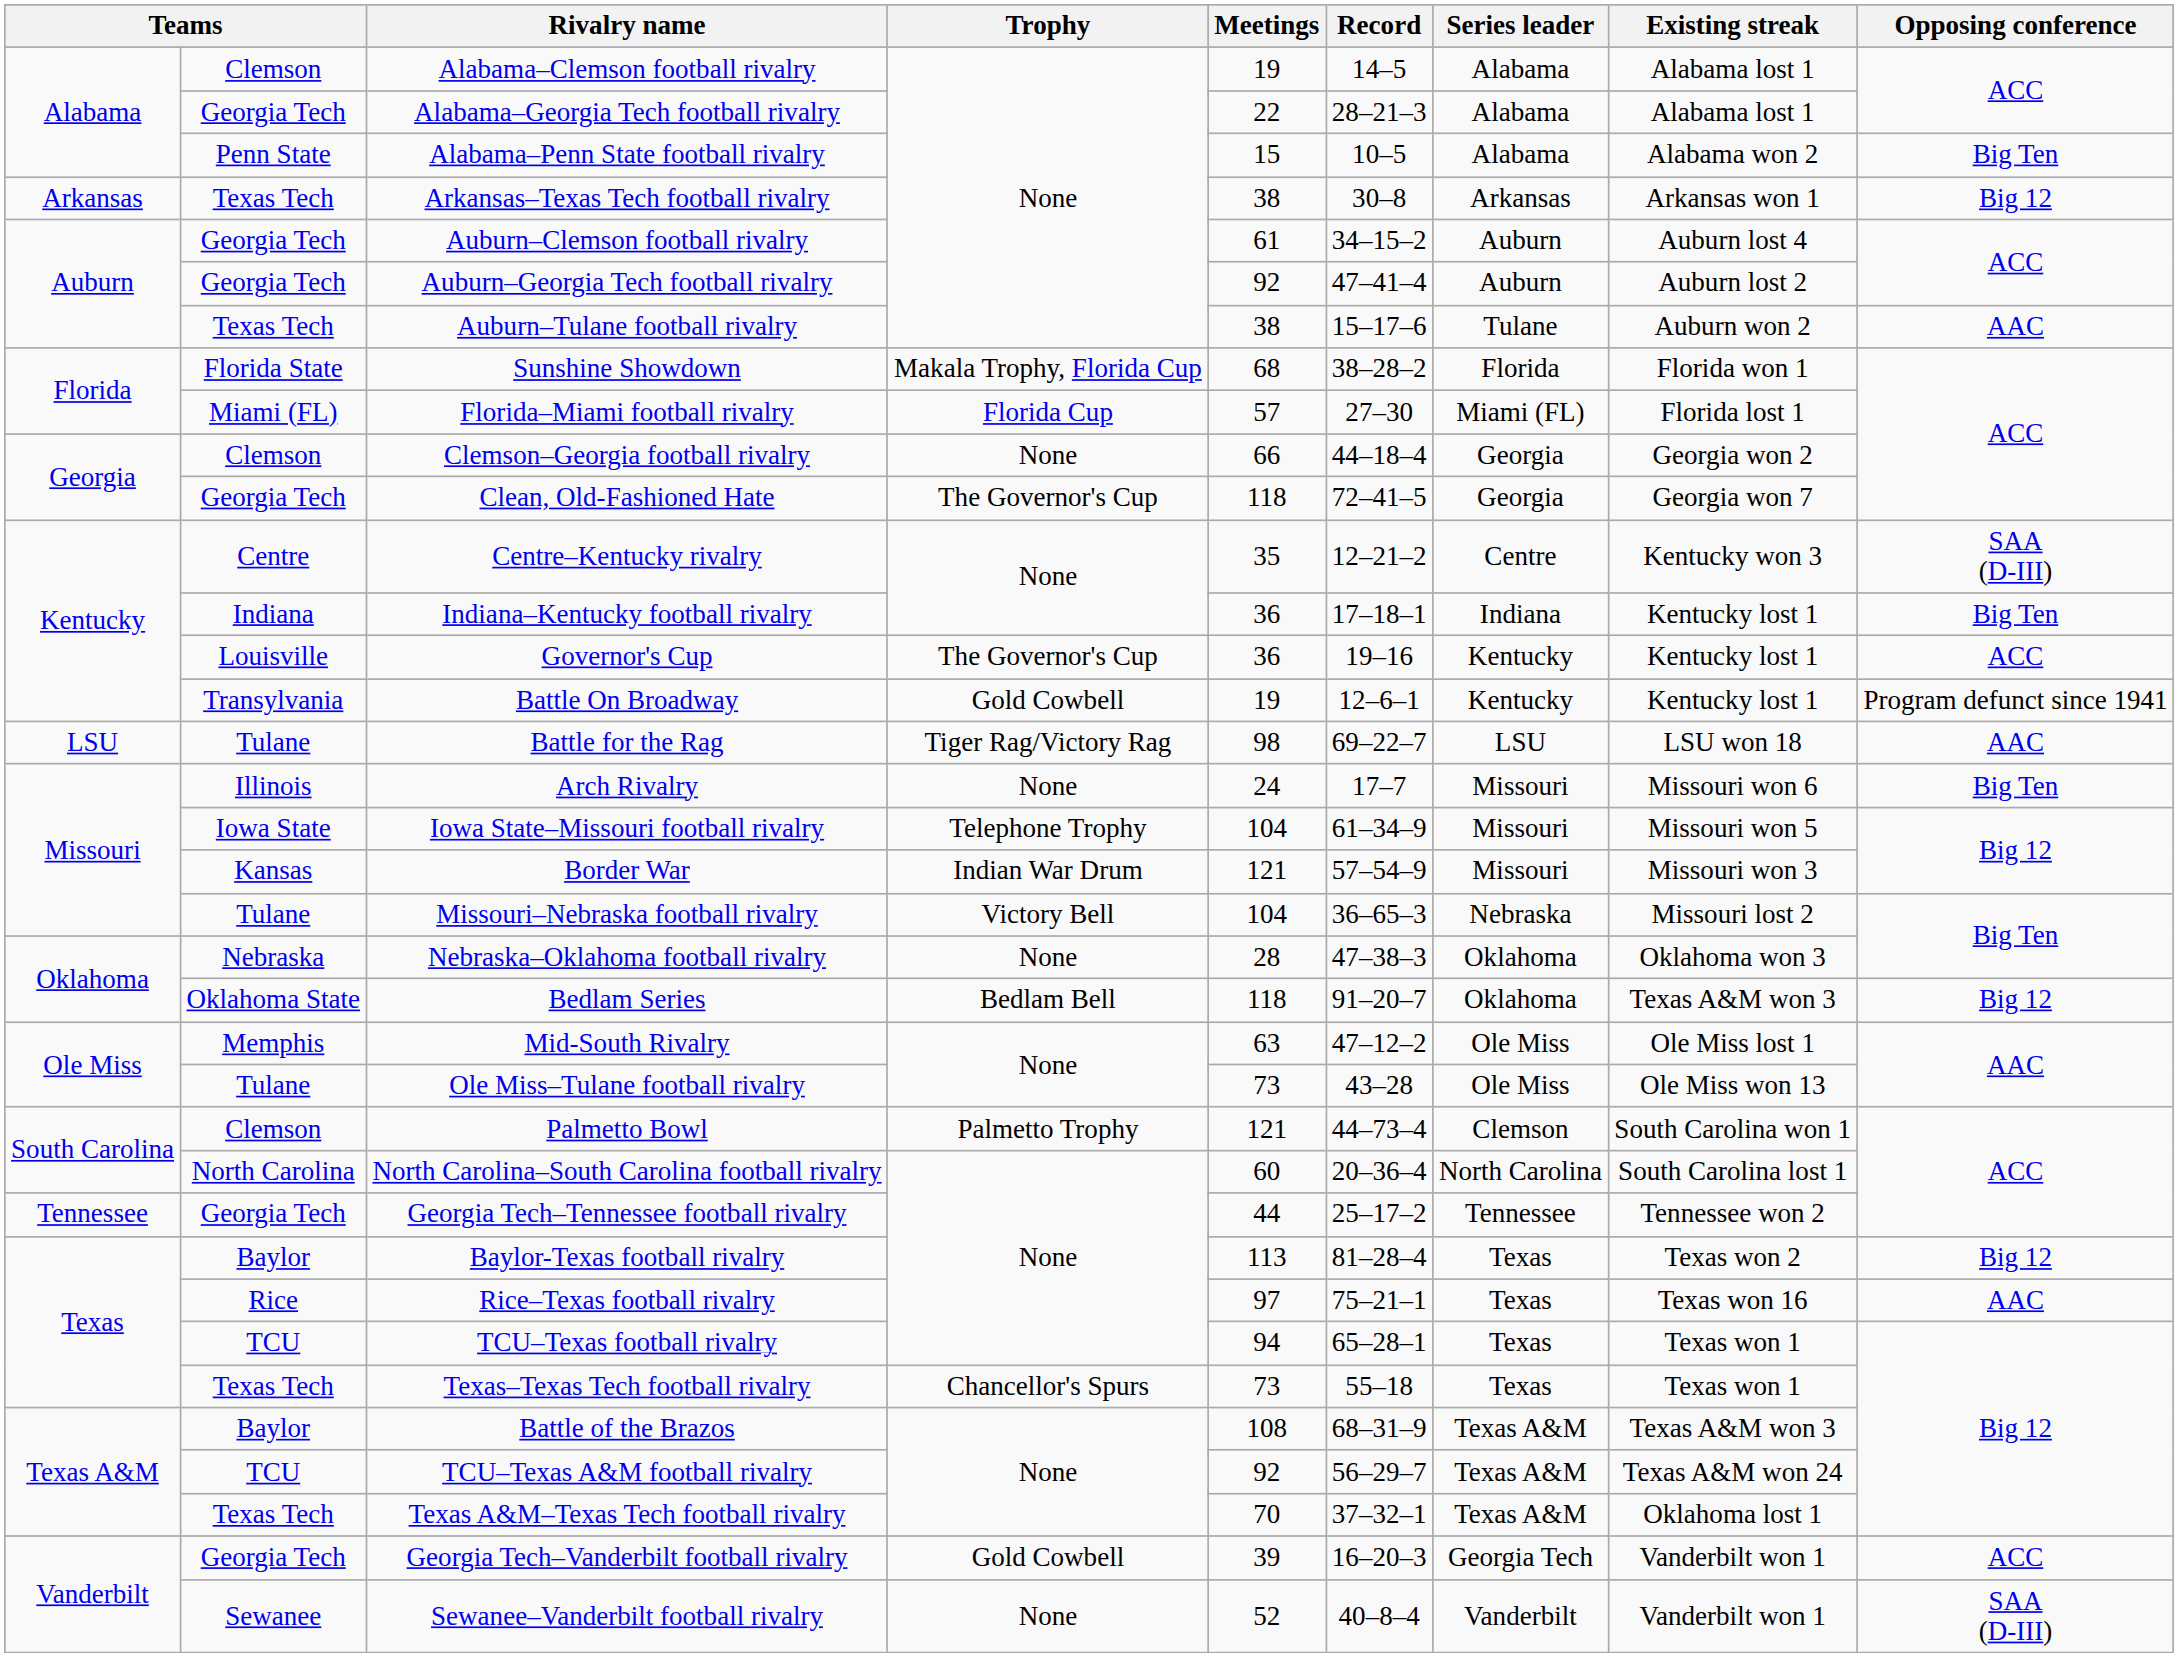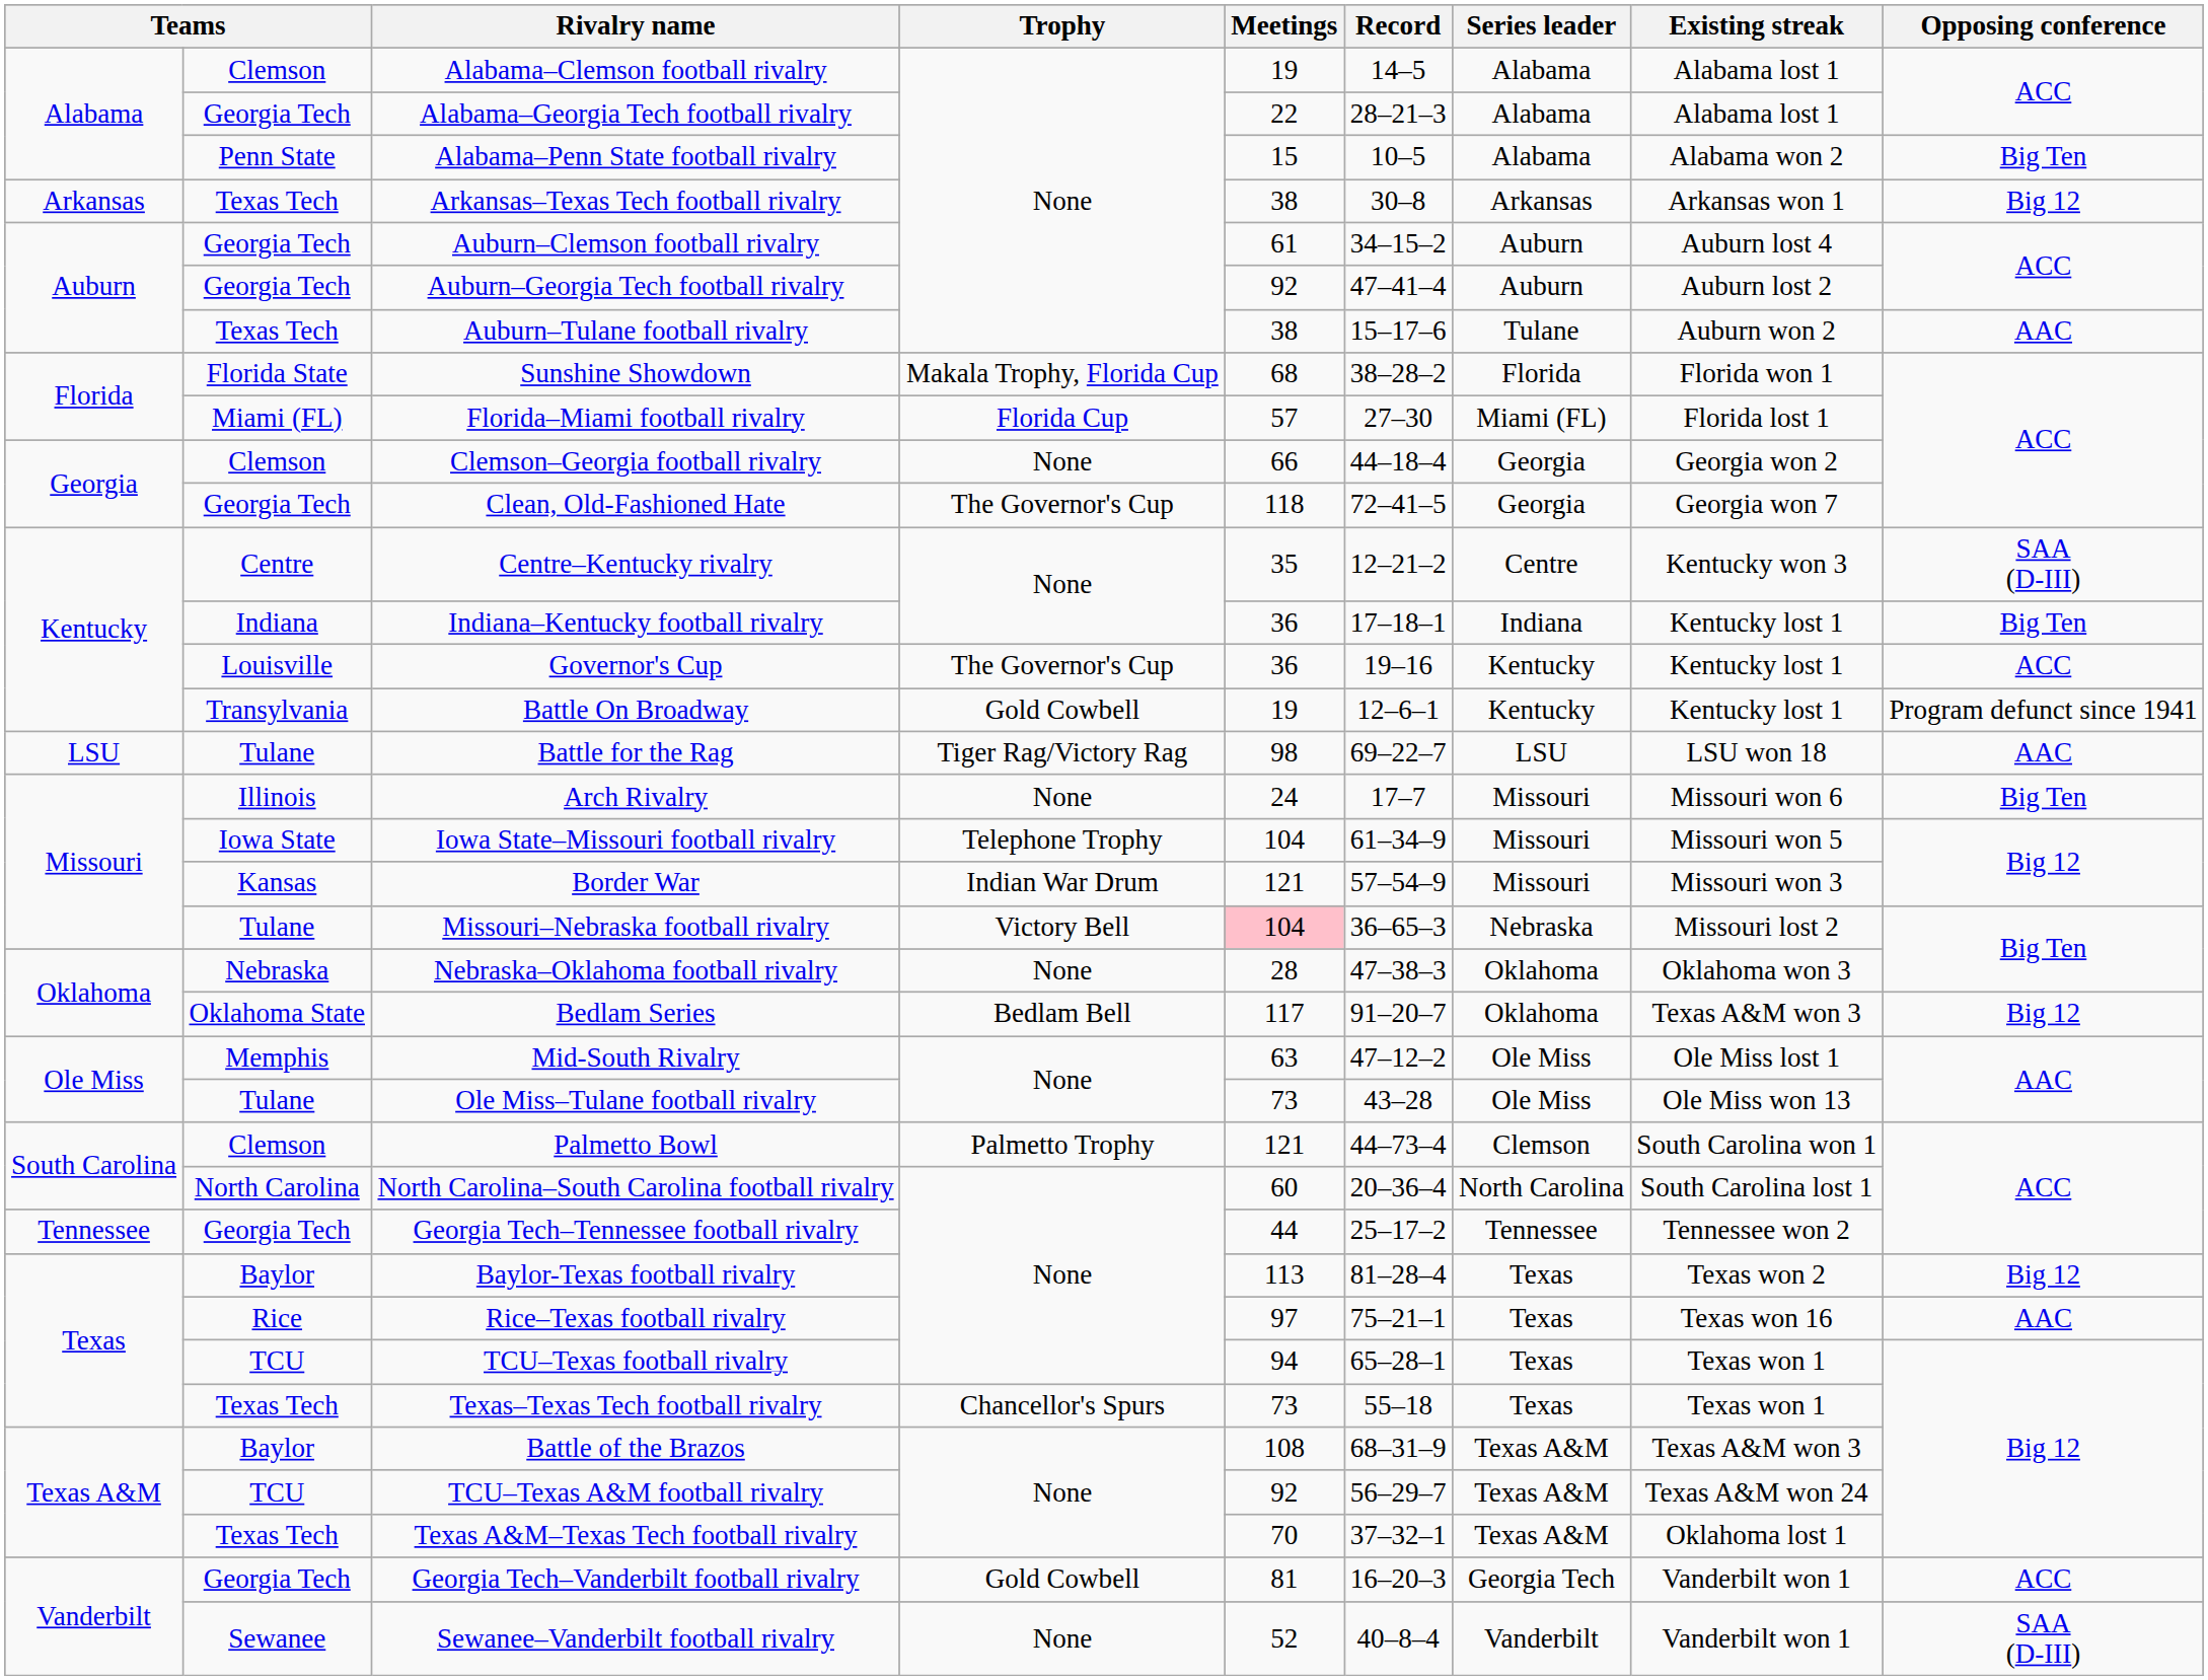 <table class="wikitable" style="text-align: center;">
 <tr>
 <th colspan="2" scope="col">Teams</th>
 <th scope="col">Rivalry name</th>
 <th scope="col">Trophy</th>
 <th scope="col">Meetings</th>
 <th scope="col">Record</th>
 <th scope="col">Series leader</th>
 <th scope="col">Existing streak</th>
 <th scope="col">Opposing conference</th>
 </tr>
 <tr>
 <td rowspan="3"><a href='#'>Alabama</a></td>
 <td><a href='#'>Clemson</a></td>
 <td><a href='#'>Alabama–Clemson football rivalry</a></td>
 <td rowspan="7">None</td>
 <td>19</td>
 <td>14–5</td>
 <td>Alabama</td>
 <td>Alabama lost 1</td>
 <td rowspan="2"><a href='#'>ACC</a></td>
 </tr>
 <tr>
 <td><a href='#'>Georgia Tech</a></td>
 <td><a href='#'>Alabama–Georgia Tech football rivalry</a></td>
 <td>22</td>
 <td>28–21–3</td>
 <td>Alabama</td>
 <td>Alabama lost 1</td>
 </tr>
 <tr>
 <td><a href='#'>Penn State</a></td>
 <td><a href='#'>Alabama–Penn State football rivalry</a></td>
 <td>15</td>
 <td>10–5</td>
 <td>Alabama</td>
 <td>Alabama won 2</td>
 <td><a href='#'>Big Ten</a></td>
 </tr>
 <tr>
 <td><a href='#'>Arkansas</a></td>
 <td><a href='#'>Texas Tech</a></td>
 <td><a href='#'>Arkansas–Texas Tech football rivalry</a></td>
 <td>38</td>
 <td>30–8</td>
 <td>Arkansas</td>
 <td>Arkansas won 1</td>
 <td><a href='#'>Big 12</a></td>
 </tr>
 <tr>
 <td rowspan="3"><a href='#'>Auburn</a></td>
 <td><a href='#'>Georgia Tech</a></td>
 <td><a href='#'>Auburn–Clemson football rivalry</a></td>
 <td>61</td>
 <td>34–15–2</td>
 <td>Auburn</td>
 <td>Auburn lost 4</td>
 <td rowspan="2"><a href='#'>ACC</a></td>
 </tr>
 <tr>
 <td><a href='#'>Georgia Tech</a></td>
 <td><a href='#'>Auburn–Georgia Tech football rivalry</a></td>
 <td>92</td>
 <td>47–41–4</td>
 <td>Auburn</td>
 <td>Auburn lost 2</td>
 </tr>
 <tr>
 <td><a href='#'>Texas Tech</a></td>
 <td><a href='#'>Auburn–Tulane football rivalry</a></td>
 <td>38</td>
 <td>15–17–6</td>
 <td>Tulane</td>
 <td>Auburn won 2</td>
 <td><a href='#'>AAC</a></td>
 </tr>
 <tr>
 <td rowspan="2"><a href='#'>Florida</a></td>
 <td><a href='#'>Florida State</a></td>
 <td><a href='#'>Sunshine Showdown</a></td>
 <td>Makala Trophy, <a href='#'>Florida Cup</a></td>
 <td>68</td>
 <td>38–28–2</td>
 <td>Florida</td>
 <td>Florida won 1</td>
 <td rowspan="4"><a href='#'>ACC</a></td>
 </tr>
 <tr>
 <td><a href='#'>Miami (FL)</a></td>
 <td><a href='#'>Florida–Miami football rivalry</a></td>
 <td><a href='#'>Florida Cup</a></td>
 <td>57</td>
 <td>27–30</td>
 <td>Miami (FL)</td>
 <td>Florida lost 1</td>
 </tr>
 <tr>
 <td rowspan="2"><a href='#'>Georgia</a></td>
 <td><a href='#'>Clemson</a></td>
 <td><a href='#'>Clemson–Georgia football rivalry</a></td>
 <td>None</td>
 <td>66</td>
 <td>44–18–4</td>
 <td>Georgia</td>
 <td>Georgia won 2</td>
 </tr>
 <tr>
 <td><a href='#'>Georgia Tech</a></td>
 <td><a href='#'>Clean, Old-Fashioned Hate</a></td>
 <td>The Governor's Cup</td>
 <td>118</td>
 <td>72–41–5</td>
 <td>Georgia</td>
 <td>Georgia won 7</td>
 </tr>
 <tr>
 <td rowspan="4"><a href='#'>Kentucky</a></td>
 <td><a href='#'>Centre</a></td>
 <td><a href='#'>Centre–Kentucky rivalry</a></td>
 <td rowspan="2">None</td>
 <td>35</td>
 <td>12–21–2</td>
 <td>Centre</td>
 <td>Kentucky won 3</td>
 <td><a href='#'>SAA</a><br>(<a href='#'>D-III</a>)</td>
 </tr>
 <tr>
 <td><a href='#'>Indiana</a></td>
 <td><a href='#'>Indiana–Kentucky football rivalry</a></td>
 <td>36</td>
 <td>17–18–1</td>
 <td>Indiana</td>
 <td>Kentucky lost 1</td>
 <td><a href='#'>Big Ten</a></td>
 </tr>
 <tr>
 <td><a href='#'>Louisville</a></td>
 <td><a href='#'>Governor's Cup</a></td>
 <td>The Governor's Cup</td>
 <td>36</td>
 <td>19–16</td>
 <td>Kentucky</td>
 <td>Kentucky lost 1</td>
 <td><a href='#'>ACC</a></td>
 </tr>
 <tr>
 <td><a href='#'>Transylvania</a></td>
 <td><a href='#'>Battle On Broadway</a></td>
 <td>Gold Cowbell</td>
 <td>19</td>
 <td>12–6–1</td>
 <td>Kentucky</td>
 <td>Kentucky lost 1</td>
 <td>Program defunct since 1941</td>
 </tr>
 <tr>
 <td><a href='#'>LSU</a></td>
 <td><a href='#'>Tulane</a></td>
 <td><a href='#'>Battle for the Rag</a></td>
 <td>Tiger Rag/Victory Rag</td>
 <td>98</td>
 <td>69–22–7</td>
 <td>LSU</td>
 <td>LSU won 18</td>
 <td><a href='#'>AAC</a></td>
 </tr>
 <tr>
 <td rowspan="4"><a href='#'>Missouri</a></td>
 <td><a href='#'>Illinois</a></td>
 <td><a href='#'>Arch Rivalry</a></td>
 <td>None</td>
 <td>24</td>
 <td>17–7</td>
 <td>Missouri</td>
 <td>Missouri won 6</td>
 <td><a href='#'>Big Ten</a></td>
 </tr>
 <tr>
 <td><a href='#'>Iowa State</a></td>
 <td><a href='#'>Iowa State–Missouri football rivalry</a></td>
 <td>Telephone Trophy</td>
 <td>104</td>
 <td>61–34–9</td>
 <td>Missouri</td>
 <td>Missouri won 5</td>
 <td rowspan="2"><a href='#'>Big 12</a></td>
 </tr>
 <tr>
 <td><a href='#'>Kansas</a></td>
 <td><a href='#'>Border War</a></td>
 <td>Indian War Drum</td>
 <td>121</td>
 <td>57–54–9</td>
 <td>Missouri</td>
 <td>Missouri won 3</td>
 </tr>
 <tr>
 <td><a href='#'>Tulane</a></td>
 <td><a href='#'>Missouri–Nebraska football rivalry</a></td>
 <td>Victory Bell</td>
-<td>104</td>
+<td style="background: pink;">104</td>
 <td>36–65–3</td>
 <td>Nebraska</td>
 <td>Missouri lost 2</td>
 <td rowspan="2"><a href='#'>Big Ten</a></td>
 </tr>
 <tr>
 <td rowspan="2"><a href='#'>Oklahoma</a></td>
 <td><a href='#'>Nebraska</a></td>
 <td><a href='#'>Nebraska–Oklahoma football rivalry</a></td>
 <td>None</td>
 <td>28</td>
 <td>47–38–3</td>
 <td>Oklahoma</td>
 <td>Oklahoma won 3</td>
 </tr>
 <tr>
 <td><a href='#'>Oklahoma State</a></td>
 <td><a href='#'>Bedlam Series</a></td>
 <td>Bedlam Bell</td>
-<td>118</td>
+<td>117</td>
 <td>91–20–7</td>
 <td>Oklahoma</td>
 <td>Texas A&M won 3</td>
 <td><a href='#'>Big 12</a></td>
 </tr>
 <tr>
 <td rowspan="2"><a href='#'>Ole Miss</a></td>
 <td><a href='#'>Memphis</a></td>
 <td><a href='#'>Mid-South Rivalry</a></td>
 <td rowspan="2">None</td>
 <td>63</td>
 <td>47–12–2</td>
 <td>Ole Miss</td>
 <td>Ole Miss lost 1</td>
 <td rowspan="2"><a href='#'>AAC</a></td>
 </tr>
 <tr>
 <td><a href='#'>Tulane</a></td>
 <td><a href='#'>Ole Miss–Tulane football rivalry</a></td>
 <td>73</td>
 <td>43–28</td>
 <td>Ole Miss</td>
 <td>Ole Miss won 13</td>
 </tr>
 <tr>
 <td rowspan="2"><a href='#'>South Carolina</a></td>
 <td><a href='#'>Clemson</a></td>
 <td><a href='#'>Palmetto Bowl</a></td>
 <td>Palmetto Trophy</td>
 <td>121</td>
 <td>44–73–4</td>
 <td>Clemson</td>
 <td>South Carolina won 1</td>
 <td rowspan="3"><a href='#'>ACC</a></td>
 </tr>
 <tr>
 <td><a href='#'>North Carolina</a></td>
 <td><a href='#'>North Carolina–South Carolina football rivalry</a></td>
 <td rowspan="5">None</td>
 <td>60</td>
 <td>20–36–4</td>
 <td>North Carolina</td>
 <td>South Carolina lost 1</td>
 </tr>
 <tr>
 <td><a href='#'>Tennessee</a></td>
 <td><a href='#'>Georgia Tech</a></td>
 <td><a href='#'>Georgia Tech–Tennessee football rivalry</a></td>
 <td>44</td>
 <td>25–17–2</td>
 <td>Tennessee</td>
 <td>Tennessee won 2</td>
 </tr>
 <tr>
 <td rowspan="4"><a href='#'>Texas</a></td>
 <td><a href='#'>Baylor</a></td>
 <td><a href='#'>Baylor-Texas football rivalry</a></td>
 <td>113</td>
 <td>81–28–4</td>
 <td>Texas</td>
 <td>Texas won 2</td>
 <td><a href='#'>Big 12</a></td>
 </tr>
 <tr>
 <td><a href='#'>Rice</a></td>
 <td><a href='#'>Rice–Texas football rivalry</a></td>
 <td>97</td>
 <td>75–21–1</td>
 <td>Texas</td>
 <td>Texas won 16</td>
 <td><a href='#'>AAC</a></td>
 </tr>
 <tr>
 <td><a href='#'>TCU</a></td>
 <td><a href='#'>TCU–Texas football rivalry</a></td>
 <td>94</td>
 <td>65–28–1</td>
 <td>Texas</td>
 <td>Texas won 1</td>
 <td rowspan="5"><a href='#'>Big 12</a></td>
 </tr>
 <tr>
 <td><a href='#'>Texas Tech</a></td>
 <td><a href='#'>Texas–Texas Tech football rivalry</a></td>
 <td>Chancellor's Spurs</td>
 <td>73</td>
 <td>55–18</td>
 <td>Texas</td>
 <td>Texas won 1</td>
 </tr>
 <tr>
 <td rowspan="3"><a href='#'>Texas A&M</a></td>
 <td><a href='#'>Baylor</a></td>
 <td><a href='#'>Battle of the Brazos</a></td>
 <td rowspan="3">None</td>
 <td>108</td>
 <td>68–31–9</td>
 <td>Texas A&M</td>
 <td>Texas A&M won 3</td>
 </tr>
 <tr>
 <td><a href='#'>TCU</a></td>
 <td><a href='#'>TCU–Texas A&M football rivalry</a></td>
 <td>92</td>
 <td>56–29–7</td>
 <td>Texas A&M</td>
 <td>Texas A&M won 24</td>
 </tr>
 <tr>
 <td><a href='#'>Texas Tech</a></td>
 <td><a href='#'>Texas A&M–Texas Tech football rivalry</a></td>
 <td>70</td>
 <td>37–32–1</td>
 <td>Texas A&M</td>
 <td>Oklahoma lost 1</td>
 </tr>
 <tr>
 <td rowspan="2"><a href='#'>Vanderbilt</a></td>
 <td><a href='#'>Georgia Tech</a></td>
 <td><a href='#'>Georgia Tech–Vanderbilt football rivalry</a></td>
 <td>Gold Cowbell</td>
-<td>39</td>
+<td>81</td>
 <td>16–20–3</td>
 <td>Georgia Tech</td>
 <td>Vanderbilt won 1</td>
 <td><a href='#'>ACC</a></td>
 </tr>
 <tr>
 <td><a href='#'>Sewanee</a></td>
 <td><a href='#'>Sewanee–Vanderbilt football rivalry</a></td>
 <td>None</td>
 <td>52</td>
 <td>40–8–4</td>
 <td>Vanderbilt</td>
 <td>Vanderbilt won 1</td>
 <td><a href='#'>SAA</a><br>(<a href='#'>D-III</a>)</td>
 </tr>
 </table>
